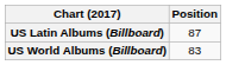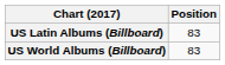 <table class="wikitable sortable plainrowheaders" style="text-align:center;">
 <tr>
 <th class="unsortable">Chart (2017)</th>
 <th>Position</th>
 </tr>
 <tr>
 <th scope="row">US Latin Albums (<em>Billboard</em>)</th>
-<td>87</td>
+<td>83</td>
 </tr>
 <tr>
 <th scope="row">US World Albums (<em>Billboard</em>)</th>
 <td>83</td>
 </tr>
 </table>
